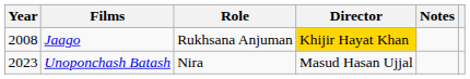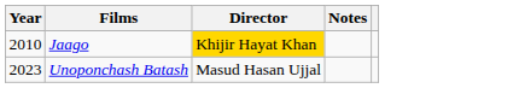 <table class="wikitable sortable">
 <tr>
 <th>Year</th>
 <th>Films</th>
-<th>Role</th>
 <th>Director</th>
 <th>Notes</th>
 <th></th>
 </tr>
 <tr>
-<td>2008</td>
+<td>2010</td>
 <td><em><a href='#'>Jaago</a></em></td>
-<td>Rukhsana Anjuman</td>
 <td style="background: gold;">Khijir Hayat Khan</td>
 <td></td>
 <td></td>
 </tr>
 <tr>
 <td>2023</td>
 <td><em><a href='#'>Unoponchash Batash</a></em></td>
-<td>Nira</td>
 <td>Masud Hasan Ujjal</td>
 <td></td>
 <td></td>
 </tr>
 </table>
